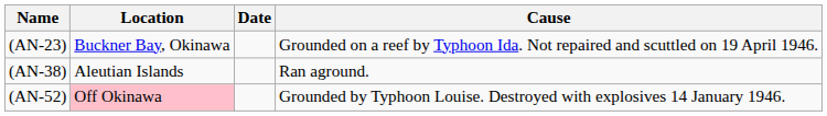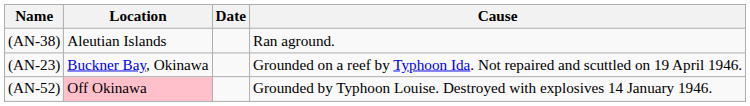 <table class="wikitable sortable">
 <tr>
 <th>Name</th>
 <th>Location</th>
 <th>Date</th>
 <th>Cause</th>
 </tr>
 <tr>
+<td> (AN-38)</td>
+<td>Aleutian Islands</td>
+<td></td>
+<td>Ran aground.</td>
+</tr>
+<tr>
 <td> (AN-23)</td>
 <td><a href='#'>Buckner Bay</a>, Okinawa</td>
 <td></td>
 <td>Grounded on a reef by <a href='#'>Typhoon Ida</a>.  Not repaired and scuttled on 19 April 1946.</td>
-</tr>
-<tr>
-<td> (AN-38)</td>
-<td>Aleutian Islands</td>
-<td></td>
-<td>Ran aground.</td>
 </tr>
 <tr>
 <td> (AN-52)</td>
 <td style="background: pink;">Off Okinawa</td>
 <td></td>
 <td>Grounded by Typhoon Louise.  Destroyed with explosives 14 January 1946.</td>
 </tr>
 </table>
